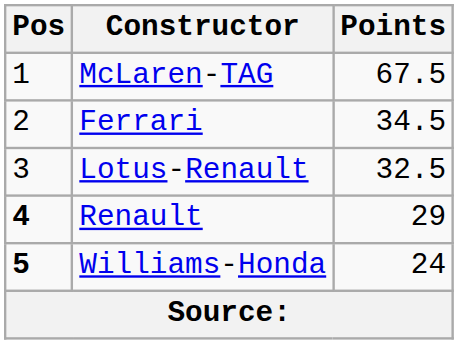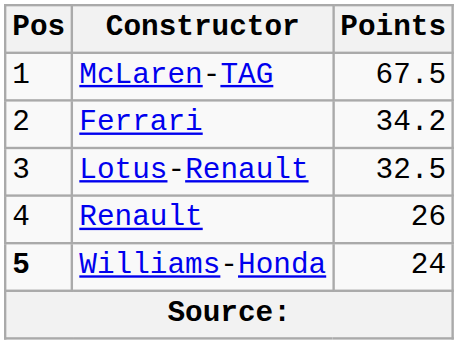 <table class="wikitable" style="font-size: 95%;">
 <tr>
 <th>Pos</th>
 <th>Constructor</th>
 <th>Points</th>
 </tr>
 <tr>
 <td>1</td>
 <td> <a href='#'>McLaren</a>-<a href='#'>TAG</a></td>
 <td align="right">67.5</td>
 </tr>
 <tr>
 <td>2</td>
 <td> <a href='#'>Ferrari</a></td>
-<td align="right">34.5</td>
+<td align="right">34.2</td>
 </tr>
 <tr>
 <td>3</td>
 <td> <a href='#'>Lotus</a>-<a href='#'>Renault</a></td>
 <td align="right">32.5</td>
 </tr>
 <tr>
-<td><strong>4</strong></td>
+<td>4</td>
 <td> <a href='#'>Renault</a></td>
-<td align="right">29</td>
+<td align="right">26</td>
 </tr>
 <tr>
 <td><strong>5</strong></td>
 <td> <a href='#'>Williams</a>-<a href='#'>Honda</a></td>
 <td align="right">24</td>
 </tr>
 <tr>
 <th colspan=4>Source:</th>
 </tr>
 </table>
